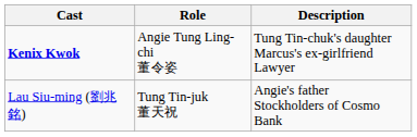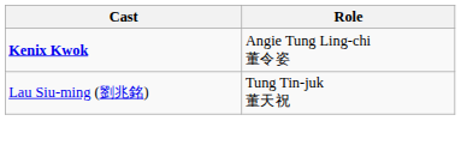 <table class="wikitable" width="55%">
 <tr>
 <th>Cast</th>
 <th>Role</th>
-<th>Description</th>
 </tr>
 <tr>
 <td><strong><a href='#'>Kenix Kwok</a></strong></td>
 <td>Angie Tung Ling-chi <br> 董令姿</td>
-<td>Tung Tin-chuk's daughter <br> Marcus's ex-girlfriend <br> Lawyer</td>
 </tr>
 <tr>
 <td><a href='#'>Lau Siu-ming</a> (<a href='#'>劉兆銘</a>)</td>
 <td>Tung Tin-juk <br> 董天祝</td>
-<td>Angie's father <br> Stockholders of Cosmo Bank</td>
 </tr>
 </table>
